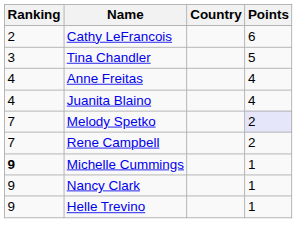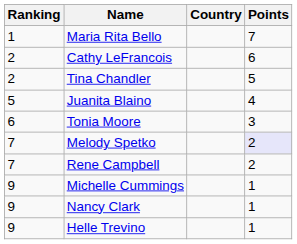 <table class="wikitable">
 <tr>
 <th>Ranking</th>
 <th>Name</th>
 <th>Country</th>
 <th>Points</th>
 </tr>
 <tr>
+<td>1</td>
+<td><a href='#'>Maria Rita Bello</a></td>
+<td></td>
+<td>7</td>
+</tr>
+<tr>
 <td>2</td>
 <td><a href='#'>Cathy LeFrancois</a></td>
 <td></td>
 <td>6</td>
 </tr>
 <tr>
-<td>3</td>
+<td>2</td>
 <td><a href='#'>Tina Chandler</a></td>
 <td></td>
 <td>5</td>
 </tr>
 <tr>
-<td>4</td>
-<td><a href='#'>Anne Freitas</a></td>
+<td>5</td>
+<td><a href='#'>Juanita Blaino</a></td>
 <td></td>
 <td>4</td>
 </tr>
 <tr>
-<td>4</td>
-<td><a href='#'>Juanita Blaino</a></td>
+<td>6</td>
+<td><a href='#'>Tonia Moore</a></td>
 <td></td>
-<td>4</td>
+<td>3</td>
 </tr>
 <tr>
 <td>7</td>
 <td><a href='#'>Melody Spetko</a></td>
 <td></td>
 <td style="background: lavender;">2</td>
 </tr>
 <tr>
 <td>7</td>
 <td><a href='#'>Rene Campbell</a></td>
 <td></td>
 <td>2</td>
 </tr>
 <tr>
-<td><strong>9</strong></td>
+<td>9</td>
 <td><a href='#'>Michelle Cummings</a></td>
 <td></td>
 <td>1</td>
 </tr>
 <tr>
 <td>9</td>
 <td><a href='#'>Nancy Clark</a></td>
 <td></td>
 <td>1</td>
 </tr>
 <tr>
 <td>9</td>
 <td><a href='#'>Helle Trevino</a></td>
 <td></td>
 <td>1</td>
 </tr>
 </table>
